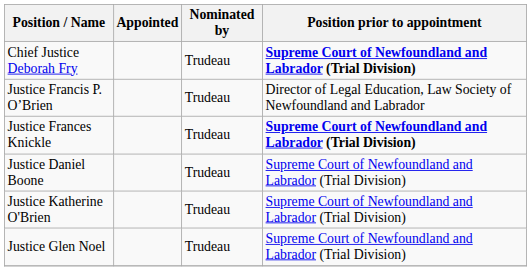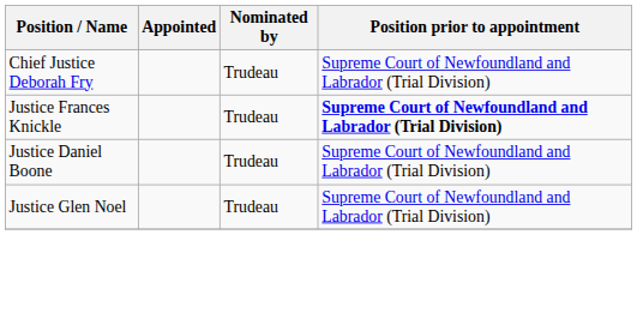 <table class="wikitable sortable ">
 <tr>
 <th>Position / Name</th>
 <th>Appointed</th>
 <th>Nominated by</th>
 <th>Position prior to appointment</th>
 </tr>
 <tr>
 <td>Chief Justice <a href='#'>Deborah Fry</a></td>
 <td></td>
 <td>Trudeau</td>
-<td><strong><a href='#'>Supreme Court of Newfoundland and Labrador</a> (Trial Division)</strong></td>
-</tr>
-<tr>
-<td>Justice Francis P. O’Brien</td>
-<td></td>
-<td>Trudeau</td>
-<td>Director of Legal Education, Law Society of Newfoundland and Labrador</td>
+<td><a href='#'>Supreme Court of Newfoundland and Labrador</a> (Trial Division)</td>
 </tr>
 <tr>
 <td>Justice Frances Knickle</td>
 <td></td>
 <td>Trudeau</td>
 <td><strong><a href='#'>Supreme Court of Newfoundland and Labrador</a> (Trial Division)</strong></td>
 </tr>
 <tr>
 <td>Justice Daniel Boone</td>
 <td></td>
 <td>Trudeau</td>
 <td><a href='#'>Supreme Court of Newfoundland and Labrador</a> (Trial Division)</td>
 </tr>
 <tr>
-<td>Justice Katherine O'Brien</td>
-<td></td>
-<td>Trudeau</td>
-<td><a href='#'>Supreme Court of Newfoundland and Labrador</a> (Trial Division)</td>
-</tr>
-<tr>
 <td>Justice Glen Noel</td>
 <td></td>
 <td>Trudeau</td>
 <td><a href='#'>Supreme Court of Newfoundland and Labrador</a> (Trial Division)</td>
 </tr>
 <tr>
 </tr>
 </table>
